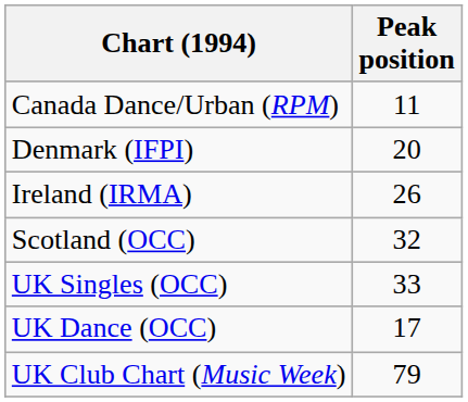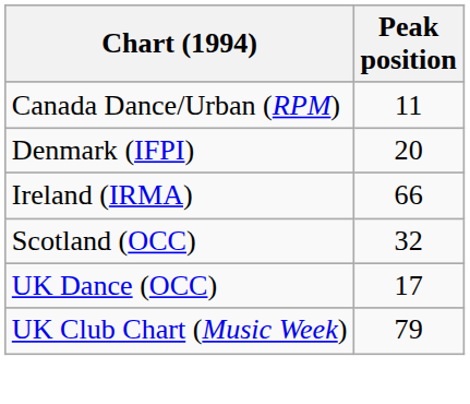 <table class="wikitable sortable">
 <tr>
 <th>Chart (1994)</th>
 <th>Peak<br>position</th>
 </tr>
 <tr>
 <td>Canada Dance/Urban (<a href='#'><em>RPM</em></a>)</td>
 <td align="center">11</td>
 </tr>
 <tr>
 <td>Denmark (<a href='#'>IFPI</a>)</td>
 <td align="center">20</td>
 </tr>
 <tr>
 <td>Ireland (<a href='#'>IRMA</a>)</td>
-<td align="center">26</td>
+<td align="center">66</td>
 </tr>
 <tr>
 <td>Scotland (<a href='#'>OCC</a>)</td>
 <td align="center">32</td>
-</tr>
-<tr>
-<td><a href='#'>UK Singles</a> (<a href='#'>OCC</a>)</td>
-<td align="center">33</td>
 </tr>
 <tr>
 <td><a href='#'>UK Dance</a> (<a href='#'>OCC</a>)</td>
 <td align="center">17</td>
 </tr>
 <tr>
 <td><a href='#'>UK Club Chart</a> (<em><a href='#'>Music Week</a></em>)</td>
 <td align="center">79</td>
 </tr>
 </table>
